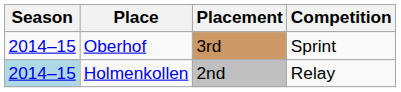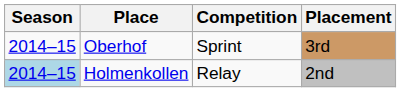 <table class="wikitable sortable">
 <tr>
 <th>Season</th>
 <th>Place</th>
+<th>Competition</th>
 <th>Placement</th>
-<th>Competition</th>
 </tr>
 <tr>
 <td><a href='#'>2014–15</a></td>
 <td> <a href='#'>Oberhof</a></td>
+<td>Sprint</td>
 <td bgcolor="cc9966">3rd</td>
-<td>Sprint</td>
 </tr>
 <tr>
 <td style="background: lightblue;"><a href='#'>2014–15</a></td>
 <td> <a href='#'>Holmenkollen</a></td>
+<td>Relay</td>
 <td bgcolor="silver">2nd</td>
-<td>Relay</td>
 </tr>
 </table>
